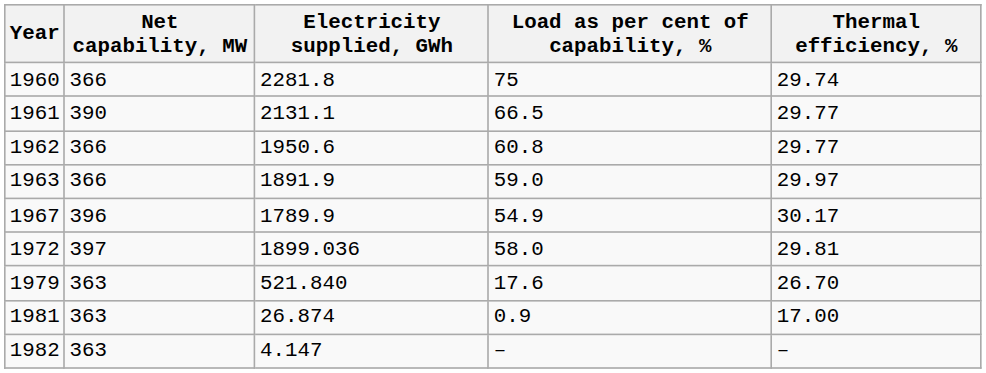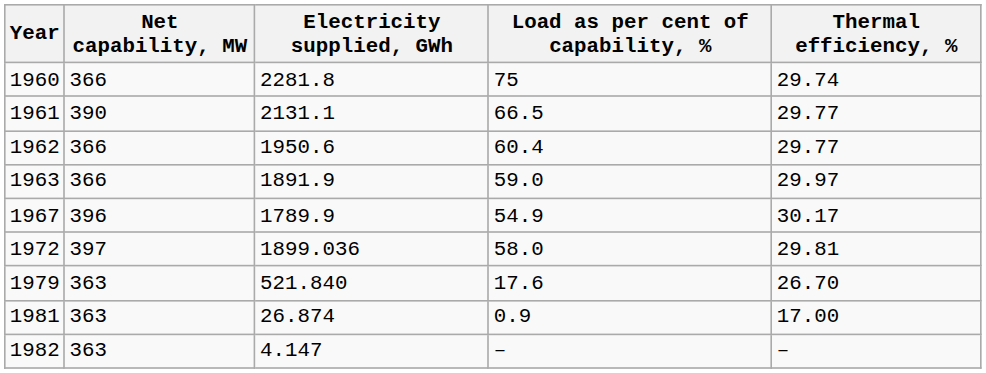 <table class="wikitable">
 <tr>
 <th>Year</th>
 <th>Net capability, MW</th>
 <th>Electricity supplied, GWh</th>
 <th>Load as per cent of capability, %</th>
 <th>Thermal efficiency, %</th>
 </tr>
 <tr>
 <td>1960</td>
 <td>366</td>
 <td>2281.8</td>
 <td>75</td>
 <td>29.74</td>
 </tr>
 <tr>
 <td>1961</td>
 <td>390</td>
 <td>2131.1</td>
 <td>66.5</td>
 <td>29.77</td>
 </tr>
 <tr>
 <td>1962</td>
 <td>366</td>
 <td>1950.6</td>
-<td>60.8</td>
+<td>60.4</td>
 <td>29.77</td>
 </tr>
 <tr>
 <td>1963</td>
 <td>366</td>
 <td>1891.9</td>
 <td>59.0</td>
 <td>29.97</td>
 </tr>
 <tr>
 <td>1967</td>
 <td>396</td>
 <td>1789.9</td>
 <td>54.9</td>
 <td>30.17</td>
 </tr>
 <tr>
 <td>1972</td>
 <td>397</td>
 <td>1899.036</td>
 <td>58.0</td>
 <td>29.81</td>
 </tr>
 <tr>
 <td>1979</td>
 <td>363</td>
 <td>521.840</td>
 <td>17.6</td>
 <td>26.70</td>
 </tr>
 <tr>
 <td>1981</td>
 <td>363</td>
 <td>26.874</td>
 <td>0.9</td>
 <td>17.00</td>
 </tr>
 <tr>
 <td>1982</td>
 <td>363</td>
 <td>4.147</td>
 <td>–</td>
 <td>–</td>
 </tr>
 </table>
